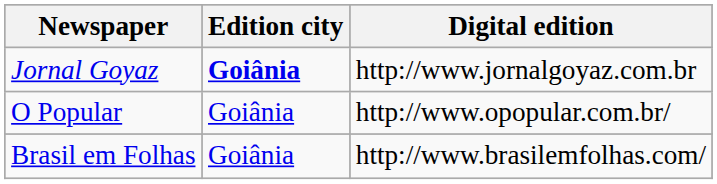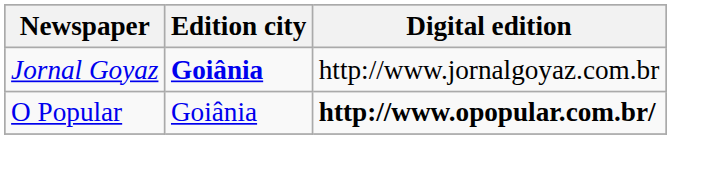 <table class="wikitable sortable">
 <tr style="text-align:center">
 <th>Newspaper</th>
 <th>Edition city</th>
 <th>Digital edition</th>
 </tr>
 <tr>
 <td><em><a href='#'>Jornal Goyaz</a></em></td>
 <td><strong><a href='#'>Goiânia</a></strong></td>
 <td>http://www.jornalgoyaz.com.br</td>
 </tr>
 <tr>
 <td><a href='#'>O Popular</a></td>
 <td><a href='#'>Goiânia</a></td>
-<td>http://www.opopular.com.br/</td>
-</tr>
-<tr>
-<td><a href='#'>Brasil em Folhas</a></td>
-<td><a href='#'>Goiânia</a></td>
-<td>http://www.brasilemfolhas.com/</td>
+<td><strong>http://www.opopular.com.br/</strong></td>
 </tr>
 </table>
